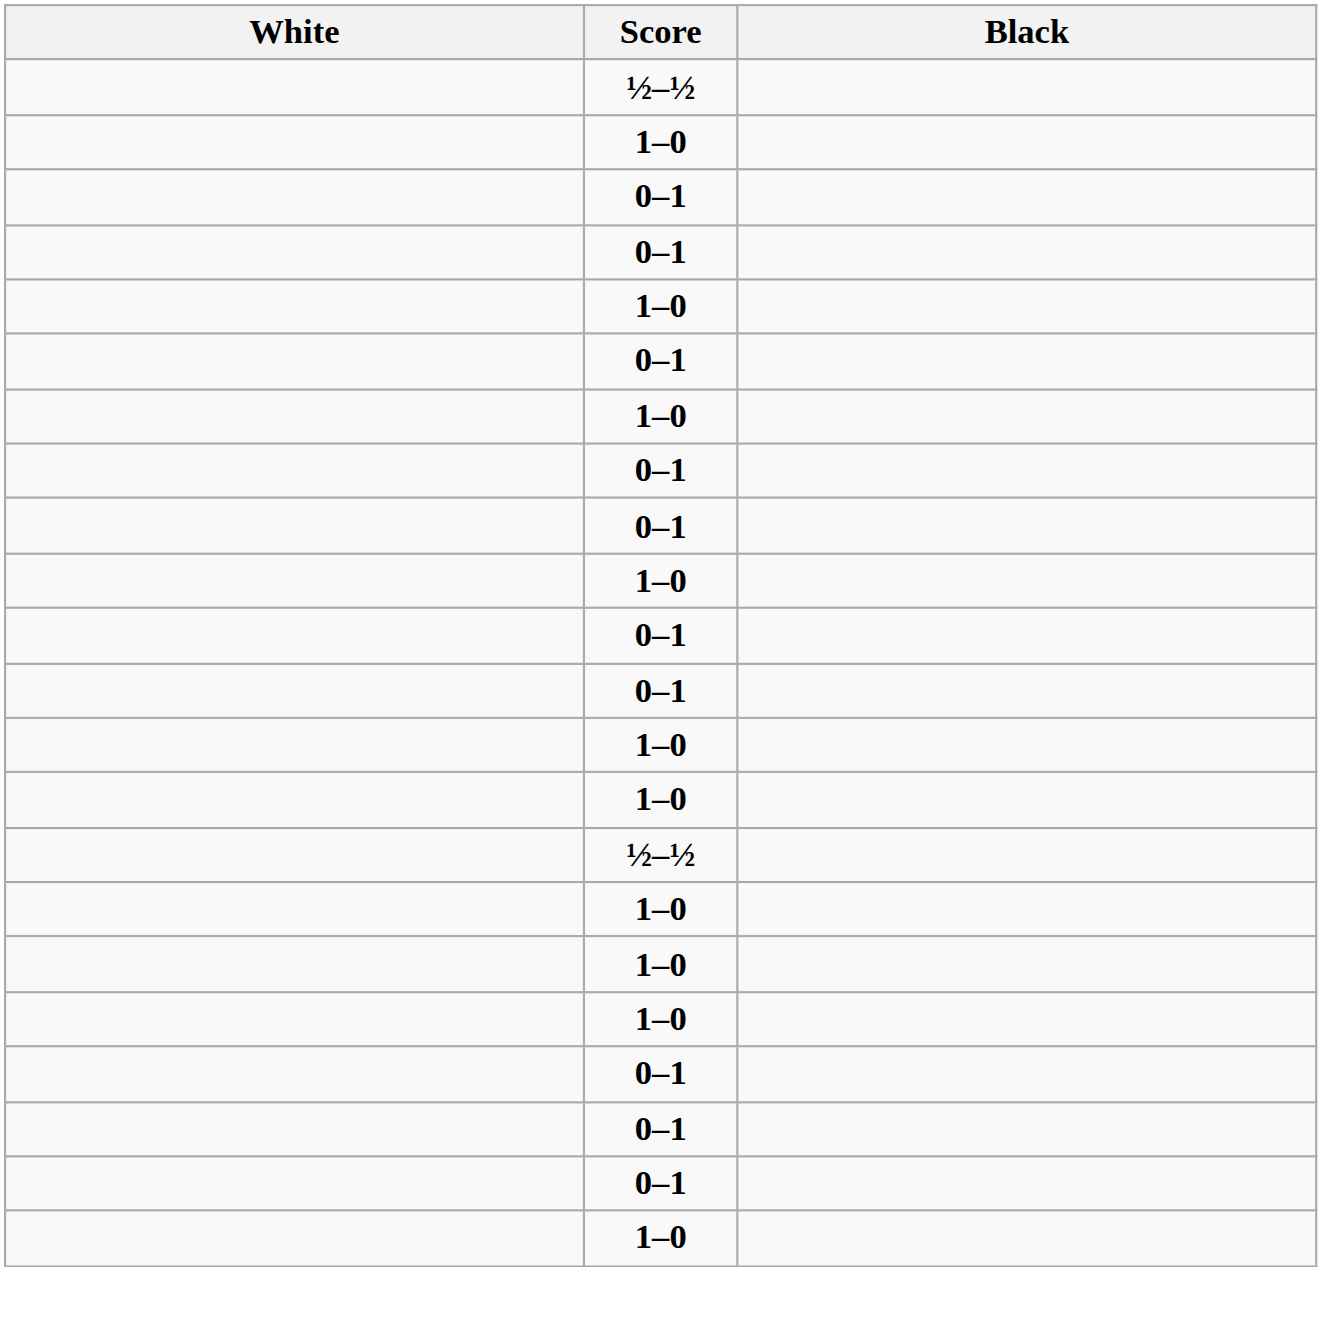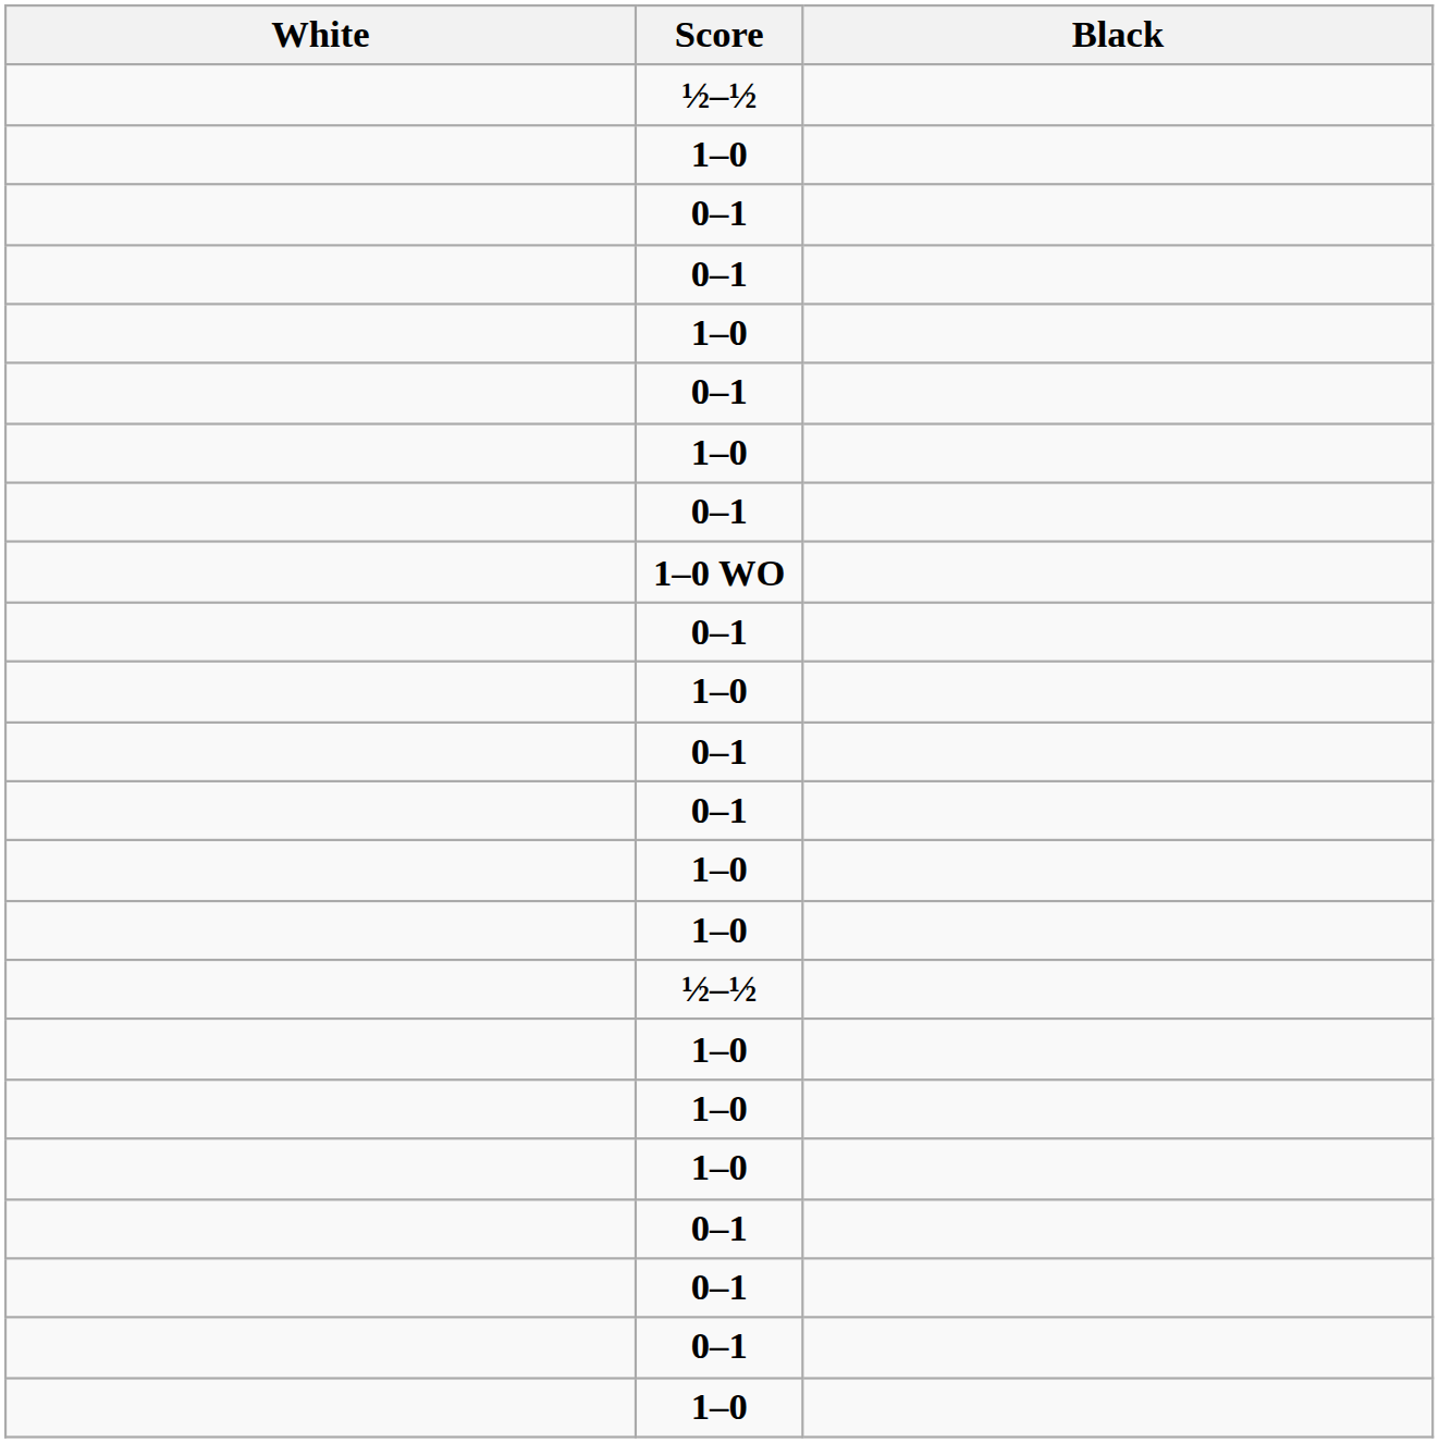 <table class="wikitable" style="text-align: center;">
 <tr>
 <th align="right" width="270">White</th>
 <th width="65">Score</th>
 <th align="left" width="270">Black</th>
 </tr>
 <tr>
 <td align=left></td>
 <td align=center><strong>½–½</strong></td>
 <td align=left></td>
 </tr>
 <tr>
 <td align=left><strong></strong></td>
 <td align=center><strong>1–0</strong></td>
 <td align=left></td>
 </tr>
 <tr>
 <td align=left></td>
 <td align=center><strong>0–1</strong></td>
 <td align=left><strong></strong></td>
 </tr>
 <tr>
 <td align=left></td>
 <td align=center><strong>0–1</strong></td>
 <td align=left><strong></strong></td>
 </tr>
 <tr>
 <td align=left><strong></strong></td>
 <td align=center><strong>1–0</strong></td>
 <td align=left></td>
 </tr>
 <tr>
 <td align=left></td>
 <td align=center><strong>0–1</strong></td>
 <td align=left><strong></strong></td>
 </tr>
 <tr>
 <td align=left><strong></strong></td>
 <td align=center><strong>1–0</strong></td>
 <td align=left></td>
 </tr>
 <tr>
 <td align=left></td>
 <td align=center><strong>0–1</strong></td>
 <td align=left><strong></strong></td>
+</tr>
+<tr>
+<td align=left><strong></strong></td>
+<td align=center><strong>1–0 WO</strong></td>
+<td align=left></td>
 </tr>
 <tr>
 <td align=left></td>
 <td align=center><strong>0–1</strong></td>
 <td align=left><strong></strong></td>
 </tr>
 <tr>
 <td align=left><strong></strong></td>
 <td align=center><strong>1–0</strong></td>
 <td align=left></td>
 </tr>
 <tr>
 <td align=left></td>
 <td align=center><strong>0–1</strong></td>
 <td align=left><strong></strong></td>
 </tr>
 <tr>
 <td align=left></td>
 <td align=center><strong>0–1</strong></td>
 <td align=left><strong></strong></td>
 </tr>
 <tr>
 <td align=left><strong></strong></td>
 <td align=center><strong>1–0</strong></td>
 <td align=left></td>
 </tr>
 <tr>
 <td align=left><strong></strong></td>
 <td align=center><strong>1–0</strong></td>
 <td align=left></td>
 </tr>
 <tr>
 <td align=left></td>
 <td align=center><strong>½–½</strong></td>
 <td align=left></td>
 </tr>
 <tr>
 <td align=left><strong></strong></td>
 <td align=center><strong>1–0</strong></td>
 <td align=left></td>
 </tr>
 <tr>
 <td align=left><strong></strong></td>
 <td align=center><strong>1–0</strong></td>
 <td align=left></td>
 </tr>
 <tr>
 <td align=left><strong></strong></td>
 <td align=center><strong>1–0</strong></td>
 <td align=left></td>
 </tr>
 <tr>
 <td align=left></td>
 <td align=center><strong>0–1</strong></td>
 <td align=left><strong></strong></td>
 </tr>
 <tr>
 <td align=left></td>
 <td align=center><strong>0–1</strong></td>
 <td align=left><strong></strong></td>
 </tr>
 <tr>
 <td align=left></td>
 <td align=center><strong>0–1</strong></td>
 <td align=left><strong></strong></td>
 </tr>
 <tr>
 <td align=left><strong></strong></td>
 <td align=center><strong>1–0</strong></td>
 <td align=left></td>
 </tr>
 </table>
